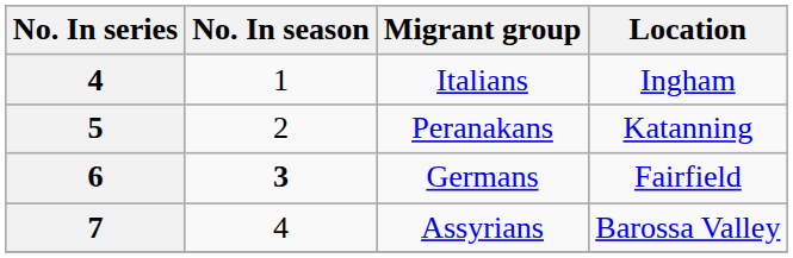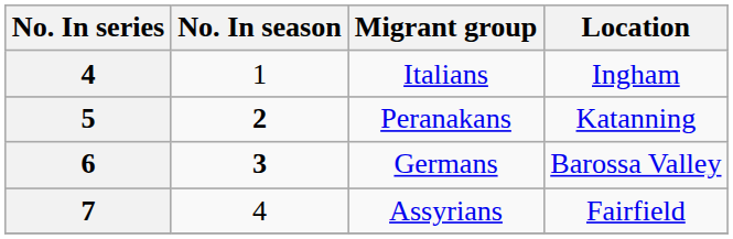 <table class="wikitable plainrowheaders" style="text-align: center">
 <tr>
 <th>No. In series</th>
 <th>No. In season</th>
 <th>Migrant group</th>
 <th>Location</th>
 </tr>
 <tr>
 <th>4</th>
 <td>1</td>
 <td><a href='#'>Italians</a></td>
 <td><a href='#'>Ingham</a></td>
 </tr>
 <tr>
 <th>5</th>
-<td>2</td>
+<td><strong>2</strong></td>
 <td><a href='#'>Peranakans</a></td>
 <td><a href='#'>Katanning</a></td>
 </tr>
 <tr>
 <th>6</th>
 <td><strong>3</strong></td>
 <td><a href='#'>Germans</a></td>
-<td><a href='#'>Fairfield</a></td>
+<td><a href='#'>Barossa Valley</a></td>
 </tr>
 <tr>
 <th>7</th>
 <td>4</td>
 <td><a href='#'>Assyrians</a></td>
-<td><a href='#'>Barossa Valley</a></td>
+<td><a href='#'>Fairfield</a></td>
 </tr>
 <tr>
 </tr>
 </table>
